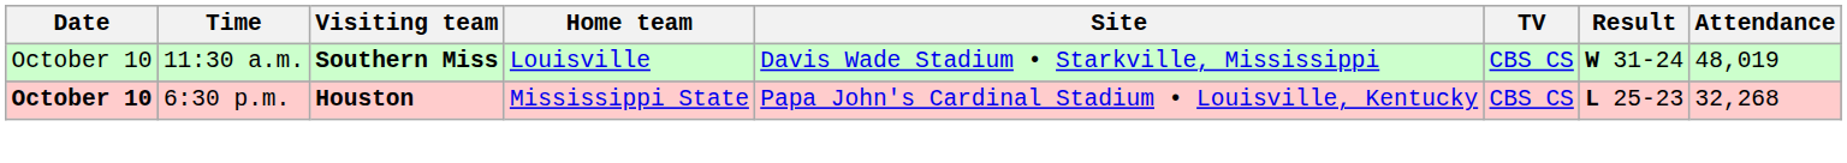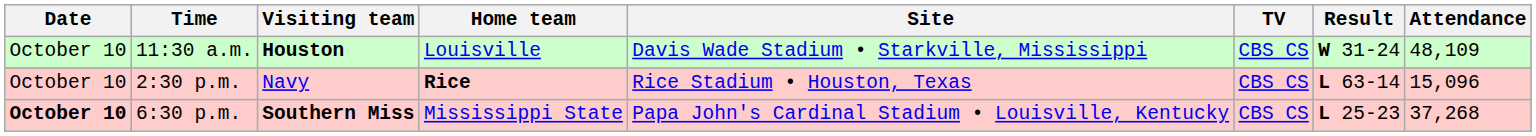 <table class="wikitable" style="font-size:95%;">
 <tr>
 <th>Date</th>
 <th>Time</th>
 <th>Visiting team</th>
 <th>Home team</th>
 <th>Site</th>
 <th>TV</th>
 <th>Result</th>
 <th>Attendance</th>
 </tr>
 <tr bgcolor=#ccffcc>
 <td>October 10</td>
 <td>11:30 a.m.</td>
-<td><strong>Southern Miss</strong></td>
+<td><strong>Houston</strong></td>
 <td><a href='#'>Louisville</a></td>
 <td><a href='#'>Davis Wade Stadium</a> • <a href='#'>Starkville, Mississippi</a></td>
 <td><a href='#'>CBS CS</a></td>
 <td><strong>W</strong> 31-24</td>
-<td>48,019</td>
+<td>48,109</td>
+</tr>
+<tr bgcolor=#ffcccc>
+<td>October 10</td>
+<td>2:30 p.m.</td>
+<td><a href='#'>Navy</a></td>
+<td><strong>Rice</strong></td>
+<td><a href='#'>Rice Stadium</a> • <a href='#'>Houston, Texas</a></td>
+<td><a href='#'>CBS CS</a></td>
+<td><strong>L</strong> 63-14</td>
+<td>15,096</td>
 </tr>
 <tr bgcolor=#ffcccc>
 <td><strong>October 10</strong></td>
 <td>6:30 p.m.</td>
-<td><strong>Houston</strong></td>
+<td><strong>Southern Miss</strong></td>
 <td><a href='#'>Mississippi State</a></td>
 <td><a href='#'>Papa John's Cardinal Stadium</a> • <a href='#'>Louisville, Kentucky</a></td>
 <td><a href='#'>CBS CS</a></td>
 <td><strong>L</strong> 25-23</td>
-<td>32,268</td>
+<td>37,268</td>
 </tr>
 </table>
